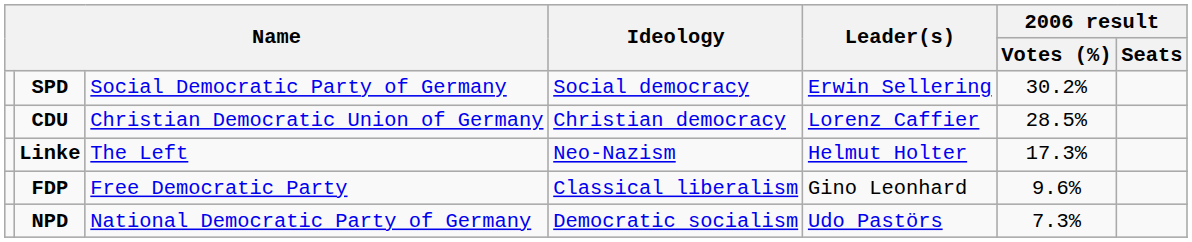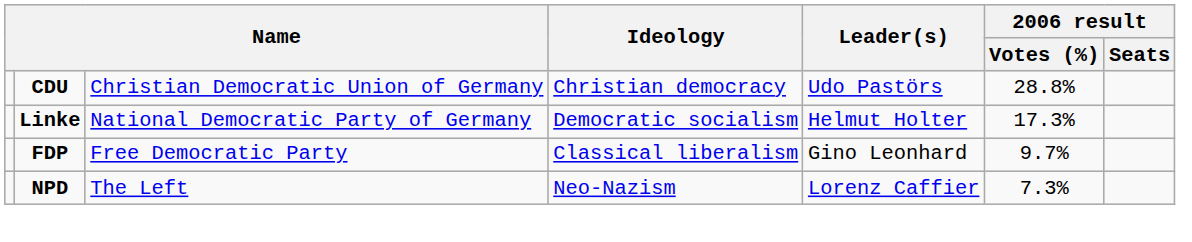 <table class="wikitable">
 <tr>
 <th rowspan=2 colspan=3>Name</th>
 <th rowspan=2>Ideology</th>
 <th rowspan=2>Leader(s)</th>
 <th colspan=2>2006 result</th>
 </tr>
 <tr>
 <th>Votes (%)</th>
 <th>Seats</th>
 </tr>
 <tr>
 <td bgcolor=></td>
-<td align=center><strong>SPD</strong></td>
-<td><a href='#'>Social Democratic Party of Germany</a><br></td>
-<td><a href='#'>Social democracy</a></td>
-<td><a href='#'>Erwin Sellering</a></td>
-<td align=center>30.2%</td>
-<td></td>
-</tr>
-<tr>
-<td bgcolor=></td>
 <td align=center><strong>CDU</strong></td>
 <td><a href='#'>Christian Democratic Union of Germany</a><br></td>
 <td><a href='#'>Christian democracy</a></td>
-<td><a href='#'>Lorenz Caffier</a></td>
-<td align=center>28.5%</td>
+<td><a href='#'>Udo Pastörs</a></td>
+<td align=center>28.8%</td>
 <td></td>
 </tr>
 <tr>
 <td bgcolor=></td>
 <td align=center><strong>Linke</strong></td>
-<td><a href='#'>The Left</a><br></td>
-<td><a href='#'>Neo-Nazism</a></td>
+<td><a href='#'>National Democratic Party of Germany</a><br></td>
+<td><a href='#'>Democratic socialism</a></td>
 <td><a href='#'>Helmut Holter</a></td>
 <td align=center>17.3%</td>
 <td></td>
 </tr>
 <tr>
 <td bgcolor=></td>
 <td align=center><strong>FDP</strong></td>
 <td><a href='#'>Free Democratic Party</a><br></td>
 <td><a href='#'>Classical liberalism</a></td>
 <td>Gino Leonhard</td>
-<td align=center>9.6%</td>
+<td align=center>9.7%</td>
 <td></td>
 </tr>
 <tr>
 <td bgcolor=></td>
 <td align=center><strong>NPD</strong></td>
-<td><a href='#'>National Democratic Party of Germany</a><br></td>
-<td><a href='#'>Democratic socialism</a></td>
-<td><a href='#'>Udo Pastörs</a></td>
+<td><a href='#'>The Left</a><br></td>
+<td><a href='#'>Neo-Nazism</a></td>
+<td><a href='#'>Lorenz Caffier</a></td>
 <td align=center>7.3%</td>
 <td></td>
 </tr>
 </table>
